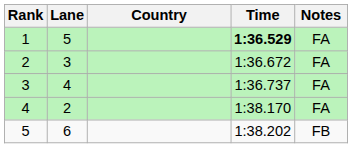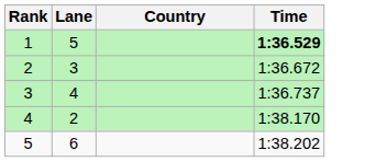 <table class="wikitable" style="text-align:center;">
 <tr>
 <th width=30>Rank</th>
 <th width=30>Lane</th>
 <th width=150>Country</th>
 <th width=30>Time</th>
-<th width=50>Notes</th>
 </tr>
 <tr bgcolor=bbf3bb>
 <td>1</td>
 <td>5</td>
 <td align=left></td>
 <td><strong>1:36.529</strong></td>
-<td>FA</td>
 </tr>
 <tr bgcolor=bbf3bb>
 <td>2</td>
 <td>3</td>
 <td align=left></td>
 <td>1:36.672</td>
-<td>FA</td>
 </tr>
 <tr bgcolor=bbf3bb>
 <td>3</td>
 <td>4</td>
 <td align=left></td>
 <td>1:36.737</td>
-<td>FA</td>
 </tr>
 <tr bgcolor=bbf3bb>
 <td>4</td>
 <td>2</td>
 <td align=left></td>
 <td>1:38.170</td>
-<td>FA</td>
 </tr>
 <tr>
 <td>5</td>
 <td>6</td>
 <td align=left></td>
 <td>1:38.202</td>
-<td>FB</td>
 </tr>
 </table>
